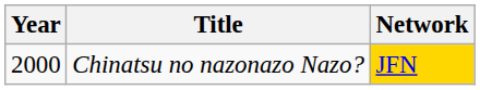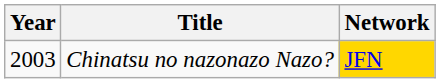 <table class="wikitable">
 <tr>
 <th>Year</th>
 <th>Title</th>
 <th>Network</th>
 </tr>
 <tr>
-<td>2000</td>
+<td>2003</td>
 <td><em>Chinatsu no nazonazo Nazo?</em></td>
 <td style="background: gold;"><a href='#'>JFN</a></td>
 </tr>
 </table>
